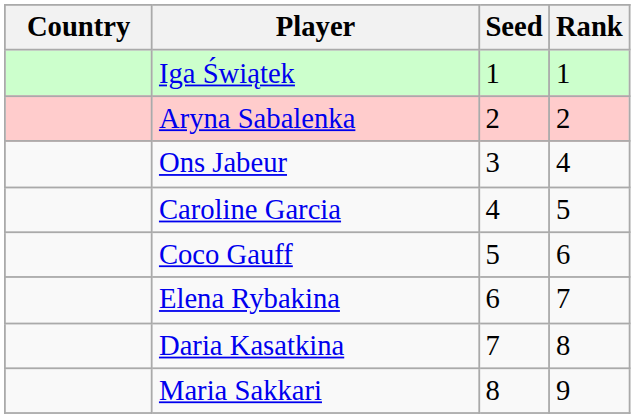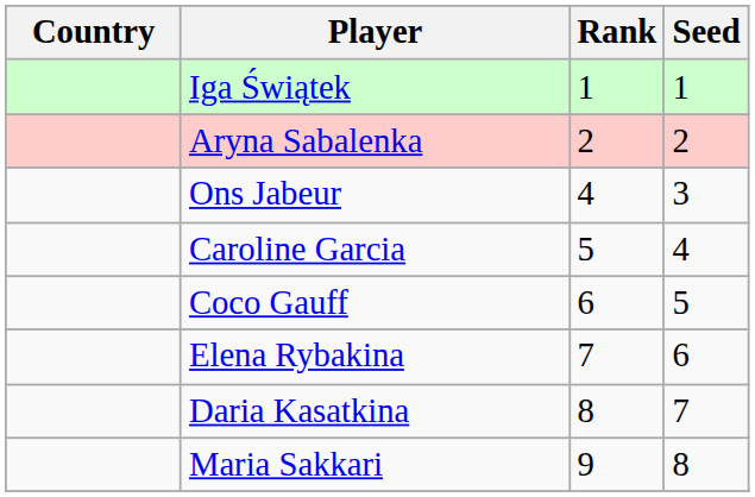 <table class=wikitable>
 <tr>
 <th width="75">Country</th>
 <th width="175">Player</th>
+<th>Rank</th>
 <th>Seed</th>
-<th>Rank</th>
 </tr>
 <tr style="background:#cfc;">
 <td></td>
 <td><a href='#'>Iga Świątek</a></td>
 <td>1</td>
 <td>1</td>
 </tr>
 <tr style="background:#fcc;">
 <td></td>
 <td><a href='#'>Aryna Sabalenka</a></td>
 <td>2</td>
 <td>2</td>
 </tr>
 <tr>
 <td></td>
 <td><a href='#'>Ons Jabeur</a></td>
+<td>4</td>
 <td>3</td>
+</tr>
+<tr>
+<td></td>
+<td><a href='#'>Caroline Garcia</a></td>
+<td>5</td>
 <td>4</td>
 </tr>
 <tr>
 <td></td>
-<td><a href='#'>Caroline Garcia</a></td>
-<td>4</td>
+<td><a href='#'>Coco Gauff</a></td>
+<td>6</td>
 <td>5</td>
 </tr>
 <tr>
 <td></td>
-<td><a href='#'>Coco Gauff</a></td>
-<td>5</td>
+<td><a href='#'>Elena Rybakina</a></td>
+<td>7</td>
 <td>6</td>
 </tr>
 <tr>
 <td></td>
-<td><a href='#'>Elena Rybakina</a></td>
-<td>6</td>
+<td><a href='#'>Daria Kasatkina</a></td>
+<td>8</td>
 <td>7</td>
 </tr>
 <tr>
 <td></td>
-<td><a href='#'>Daria Kasatkina</a></td>
-<td>7</td>
+<td><a href='#'>Maria Sakkari</a></td>
+<td>9</td>
 <td>8</td>
 </tr>
-<tr>
-<td></td>
-<td><a href='#'>Maria Sakkari</a></td>
-<td>8</td>
-<td>9</td>
-</tr>
 </table>
